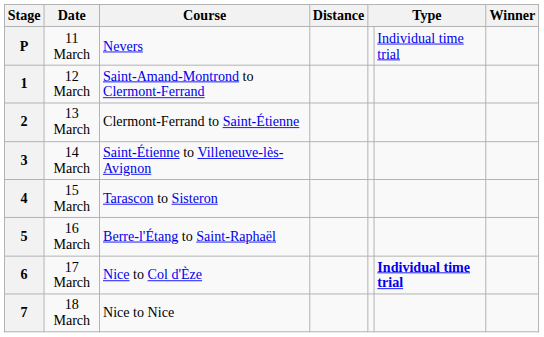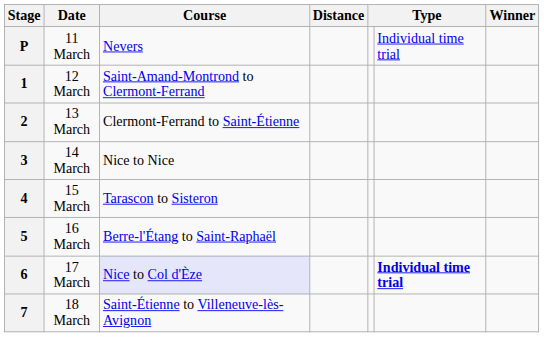 <table class="wikitable">
 <tr>
 <th scope="col">Stage</th>
 <th scope="col">Date</th>
 <th scope="col">Course</th>
 <th scope="col">Distance</th>
 <th scope="col" colspan="2">Type</th>
 <th scope=col>Winner</th>
 </tr>
 <tr>
 <th scope="row" style="text-align:center;">P</th>
 <td style="text-align:center;">11 March</td>
 <td><a href='#'>Nevers</a></td>
 <td style="text-align:center;"></td>
 <td></td>
 <td><a href='#'>Individual time trial</a></td>
 <td></td>
 </tr>
 <tr>
 <th scope="row" style="text-align:center;">1</th>
 <td style="text-align:center;">12 March</td>
 <td><a href='#'>Saint-Amand-Montrond</a> to <a href='#'>Clermont-Ferrand</a></td>
 <td style="text-align:center;"></td>
 <td></td>
 <td></td>
 <td></td>
 </tr>
 <tr>
 <th scope="row" style="text-align:center;">2</th>
 <td style="text-align:center;">13 March</td>
 <td>Clermont-Ferrand to <a href='#'>Saint-Étienne</a></td>
 <td style="text-align:center;"></td>
 <td></td>
 <td></td>
 <td></td>
 </tr>
 <tr>
 <th scope="row" style="text-align:center;">3</th>
 <td style="text-align:center;">14 March</td>
-<td><a href='#'>Saint-Étienne</a> to <a href='#'>Villeneuve-lès-Avignon</a></td>
+<td>Nice to Nice</td>
 <td style="text-align:center;"></td>
 <td></td>
 <td></td>
 <td></td>
 </tr>
 <tr>
 <th scope="row" style="text-align:center;">4</th>
 <td style="text-align:center;">15 March</td>
 <td><a href='#'>Tarascon</a> to <a href='#'>Sisteron</a></td>
 <td style="text-align:center;"></td>
 <td></td>
 <td></td>
 <td></td>
 </tr>
 <tr>
 <th scope="row" style="text-align:center;">5</th>
 <td style="text-align:center;">16 March</td>
 <td><a href='#'>Berre-l'Étang</a> to <a href='#'>Saint-Raphaël</a></td>
 <td style="text-align:center;"></td>
 <td></td>
 <td></td>
 <td></td>
 </tr>
 <tr>
 <th scope="row" style="text-align:center;">6</th>
 <td style="text-align:center;">17 March</td>
-<td><a href='#'>Nice</a> to <a href='#'>Col d'Èze</a></td>
+<td style="background: lavender;"><a href='#'>Nice</a> to <a href='#'>Col d'Èze</a></td>
 <td style="text-align:center;"></td>
 <td></td>
 <td><strong><a href='#'>Individual time trial</a></strong></td>
 <td></td>
 </tr>
 <tr>
 <th scope="row" style="text-align:center;">7</th>
 <td style="text-align:center;">18 March</td>
-<td>Nice to Nice</td>
+<td><a href='#'>Saint-Étienne</a> to <a href='#'>Villeneuve-lès-Avignon</a></td>
 <td style="text-align:center;"></td>
 <td></td>
 <td></td>
 <td></td>
 </tr>
 </table>
